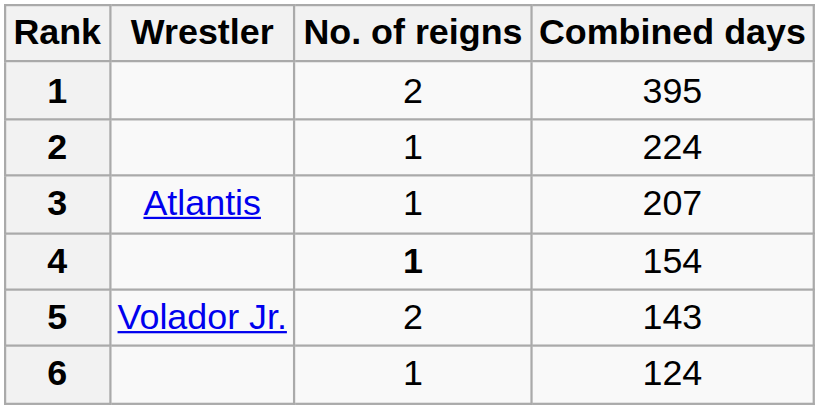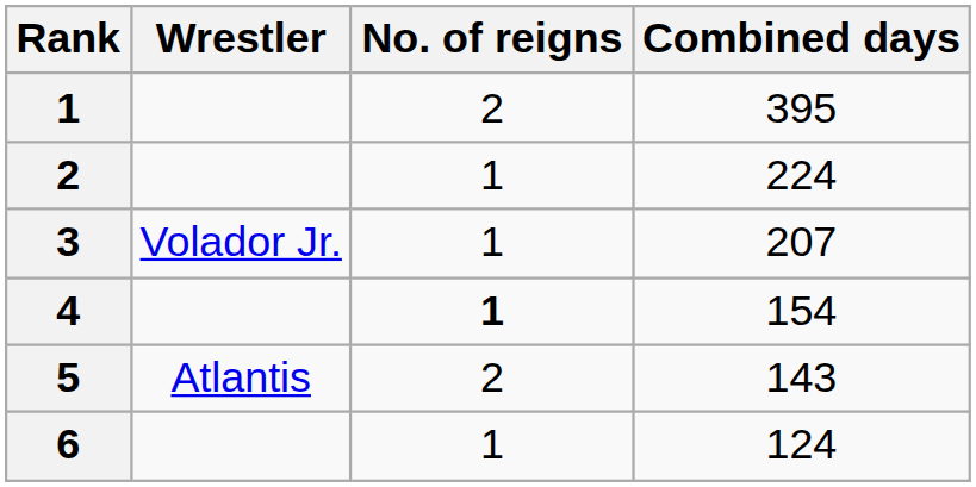 <table class="wikitable sortable"  style="text-align: center">
 <tr>
 <th>Rank</th>
 <th>Wrestler</th>
 <th>No. of reigns</th>
 <th>Combined days</th>
 </tr>
 <tr>
 <th>1</th>
 <td></td>
 <td>2</td>
 <td>395</td>
 </tr>
 <tr>
 <th>2</th>
 <td></td>
 <td>1</td>
 <td>224</td>
 </tr>
 <tr>
 <th>3</th>
-<td><a href='#'>Atlantis</a></td>
+<td><a href='#'>Volador Jr.</a></td>
 <td>1</td>
 <td>207</td>
 </tr>
 <tr>
 <th>4</th>
 <td></td>
 <td><strong>1</strong></td>
 <td>154</td>
 </tr>
 <tr>
 <th>5</th>
-<td><a href='#'>Volador Jr.</a></td>
+<td><a href='#'>Atlantis</a></td>
 <td>2</td>
 <td>143</td>
 </tr>
 <tr>
 <th>6</th>
 <td></td>
 <td>1</td>
 <td>124</td>
 </tr>
 </table>
